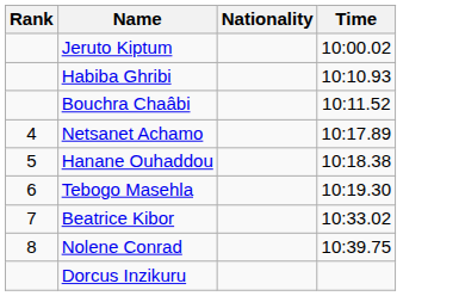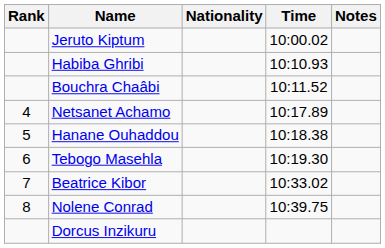 <table class="wikitable sortable" style="text-align:center">
 <tr>
 <th>Rank</th>
 <th>Name</th>
 <th>Nationality</th>
 <th>Time</th>
+<th>Notes</th>
 </tr>
 <tr>
 <td></td>
 <td align=left><a href='#'>Jeruto Kiptum</a></td>
 <td align=left></td>
 <td>10:00.02</td>
+<td></td>
 </tr>
 <tr>
 <td></td>
 <td align=left><a href='#'>Habiba Ghribi</a></td>
 <td align=left></td>
 <td>10:10.93</td>
+<td></td>
 </tr>
 <tr>
 <td></td>
 <td align=left><a href='#'>Bouchra Chaâbi</a></td>
 <td align=left></td>
 <td>10:11.52</td>
+<td></td>
 </tr>
 <tr>
 <td>4</td>
 <td align=left><a href='#'>Netsanet Achamo</a></td>
 <td align=left></td>
 <td>10:17.89</td>
+<td></td>
 </tr>
 <tr>
 <td>5</td>
 <td align=left><a href='#'>Hanane Ouhaddou</a></td>
 <td align=left></td>
 <td>10:18.38</td>
+<td></td>
 </tr>
 <tr>
 <td>6</td>
 <td align=left><a href='#'>Tebogo Masehla</a></td>
 <td align=left></td>
 <td>10:19.30</td>
+<td></td>
 </tr>
 <tr>
 <td>7</td>
 <td align=left><a href='#'>Beatrice Kibor</a></td>
 <td align=left></td>
 <td>10:33.02</td>
+<td></td>
 </tr>
 <tr>
 <td>8</td>
 <td align=left><a href='#'>Nolene Conrad</a></td>
 <td align=left></td>
 <td>10:39.75</td>
+<td></td>
 </tr>
 <tr>
 <td></td>
 <td align=left><a href='#'>Dorcus Inzikuru</a></td>
 <td align=left></td>
 <td></td>
+<td></td>
 </tr>
 </table>
